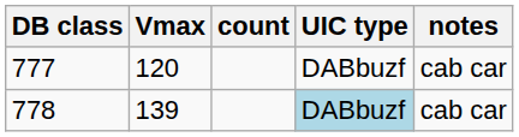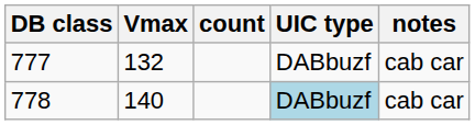 <table class="wikitable">
 <tr>
 <th>DB class</th>
 <th>Vmax</th>
 <th>count</th>
 <th>UIC type</th>
 <th>notes</th>
 </tr>
 <tr>
 <td>777</td>
-<td>120</td>
+<td>132</td>
 <td></td>
 <td>DABbuzf</td>
 <td>cab car</td>
 </tr>
 <tr>
 <td>778</td>
-<td>139</td>
+<td>140</td>
 <td></td>
 <td style="background: lightblue;">DABbuzf</td>
 <td>cab car</td>
 </tr>
 </table>
